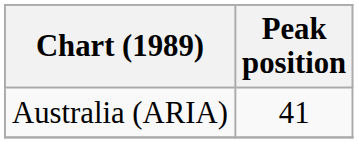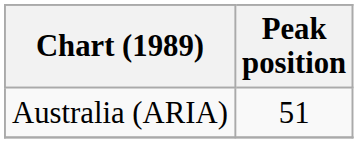 <table class="wikitable sortable plainrowheaders" style="text-align:center">
 <tr>
 <th scope="col">Chart (1989)</th>
 <th scope="col">Peak<br>position</th>
 </tr>
 <tr>
 <td>Australia (ARIA)</td>
-<td>41</td>
+<td>51</td>
 </tr>
 <tr>
 </tr>
 </table>
